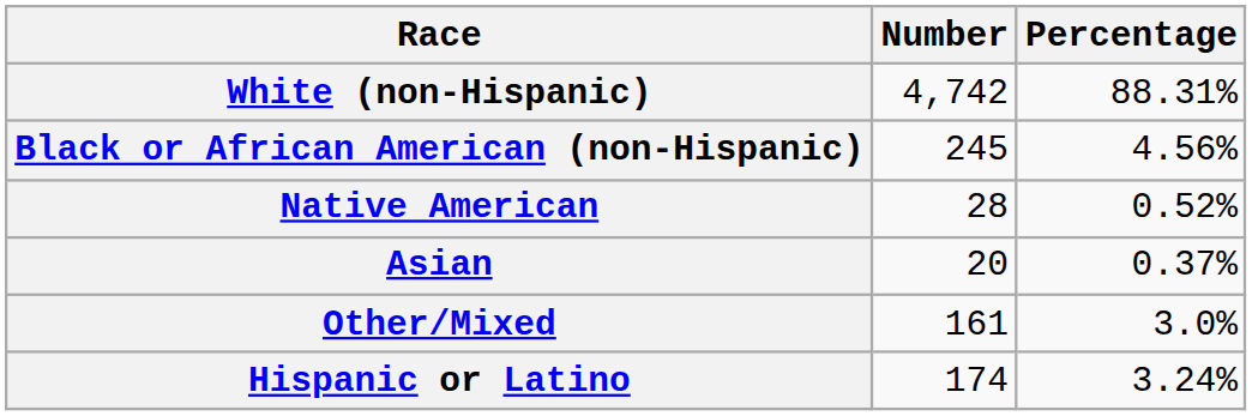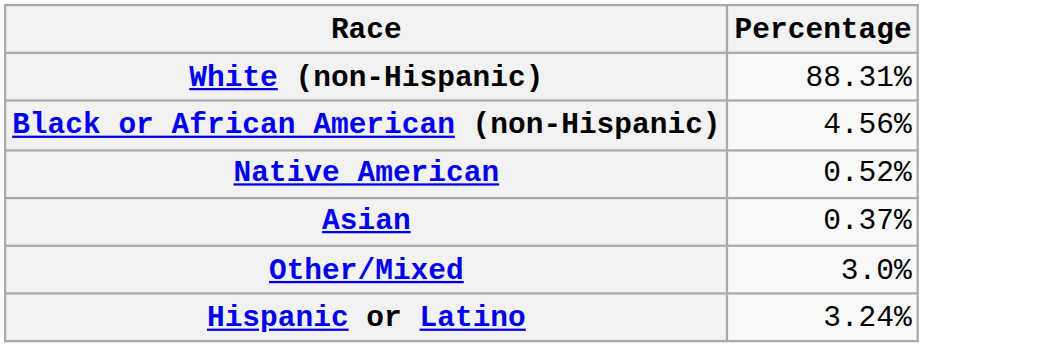 <table class="wikitable" style="text-align:right">
 <tr>
 <th scope="col">Race</th>
-<th scope="col">Number</th>
 <th scope="col">Percentage</th>
 </tr>
 <tr>
 <th scope="row"><a href='#'>White</a> (non-Hispanic)</th>
-<td>4,742</td>
 <td>88.31%</td>
 </tr>
 <tr>
 <th scope="row"><a href='#'>Black or African American</a> (non-Hispanic)</th>
-<td>245</td>
 <td>4.56%</td>
 </tr>
 <tr>
 <th scope="row"><a href='#'>Native American</a></th>
-<td>28</td>
 <td>0.52%</td>
 </tr>
 <tr>
 <th scope="row"><a href='#'>Asian</a></th>
-<td>20</td>
 <td>0.37%</td>
 </tr>
 <tr>
 <th scope="row"><a href='#'>Other/Mixed</a></th>
-<td>161</td>
 <td>3.0%</td>
 </tr>
 <tr>
 <th scope="row"><a href='#'>Hispanic</a> or <a href='#'>Latino</a></th>
-<td>174</td>
 <td>3.24%</td>
 </tr>
 </table>
